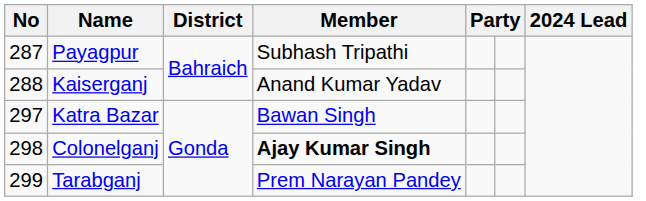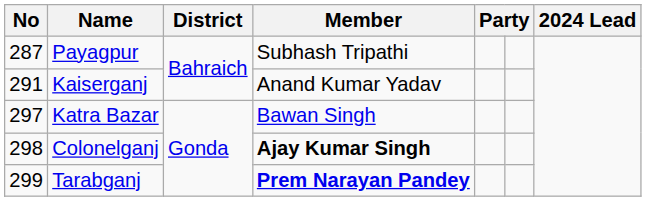 <table class="wikitable sortable">
 <tr>
 <th>No</th>
 <th>Name</th>
 <th>District</th>
 <th>Member</th>
 <th colspan=2>Party</th>
 <th colspan=2>2024 Lead</th>
 </tr>
 <tr>
 <td>287</td>
 <td><a href='#'>Payagpur</a></td>
 <td rowspan=2><a href='#'>Bahraich</a></td>
 <td>Subhash Tripathi</td>
 <td></td>
 <td></td>
 </tr>
 <tr>
-<td>288</td>
+<td>291</td>
 <td><a href='#'>Kaiserganj</a></td>
 <td>Anand Kumar Yadav</td>
 <td></td>
 <td></td>
 </tr>
 <tr>
 <td>297</td>
 <td><a href='#'>Katra Bazar</a></td>
 <td rowspan="3"><a href='#'>Gonda</a></td>
 <td><a href='#'>Bawan Singh</a></td>
 <td></td>
 <td></td>
 </tr>
 <tr>
 <td>298</td>
 <td><a href='#'>Colonelganj</a></td>
 <td><strong>Ajay Kumar Singh</strong></td>
 <td></td>
 <td></td>
 </tr>
 <tr>
 <td>299</td>
 <td><a href='#'>Tarabganj</a></td>
-<td><a href='#'>Prem Narayan Pandey</a></td>
+<td><strong><a href='#'>Prem Narayan Pandey</a></strong></td>
 <td></td>
 <td></td>
 </tr>
 </table>
